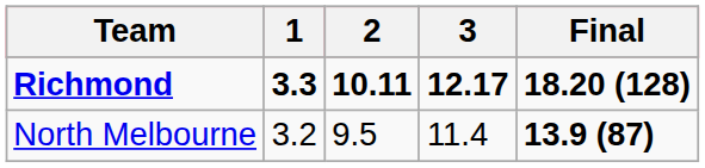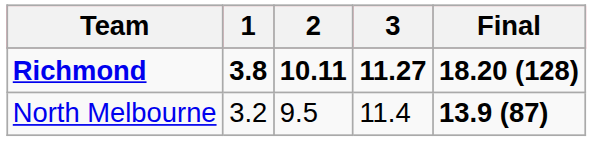 <table class="wikitable" | align="right">
 <tr bgcolor="#FF0033">
 <th>Team</th>
 <th>1</th>
 <th>2</th>
 <th>3</th>
 <th>Final</th>
 </tr>
 <tr>
 <td><strong><a href='#'>Richmond</a></strong></td>
-<td><strong>3.3</strong></td>
+<td><strong>3.8</strong></td>
 <td><strong>10.11</strong></td>
-<td><strong>12.17</strong></td>
+<td><strong>11.27</strong></td>
 <td><strong>18.20 (128)</strong></td>
 </tr>
 <tr>
 <td><a href='#'>North Melbourne</a></td>
 <td>3.2</td>
 <td>9.5</td>
 <td>11.4</td>
 <td><strong>13.9 (87)</strong></td>
 </tr>
 </table>
